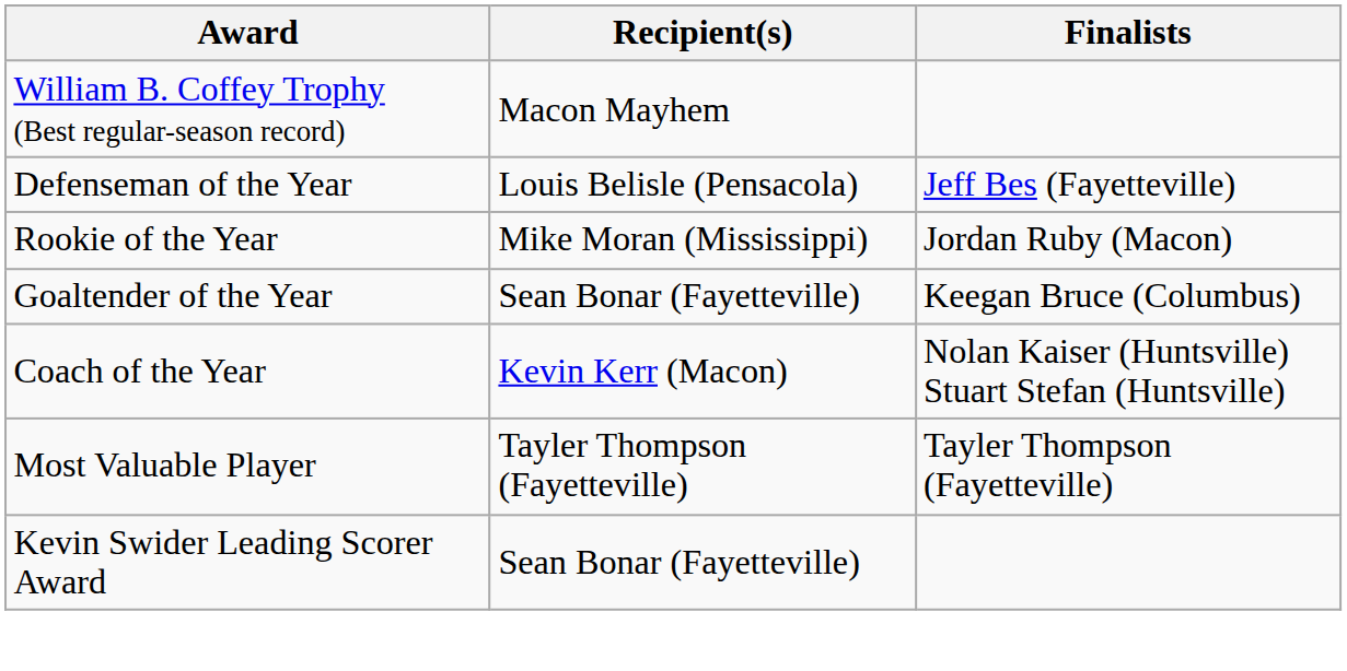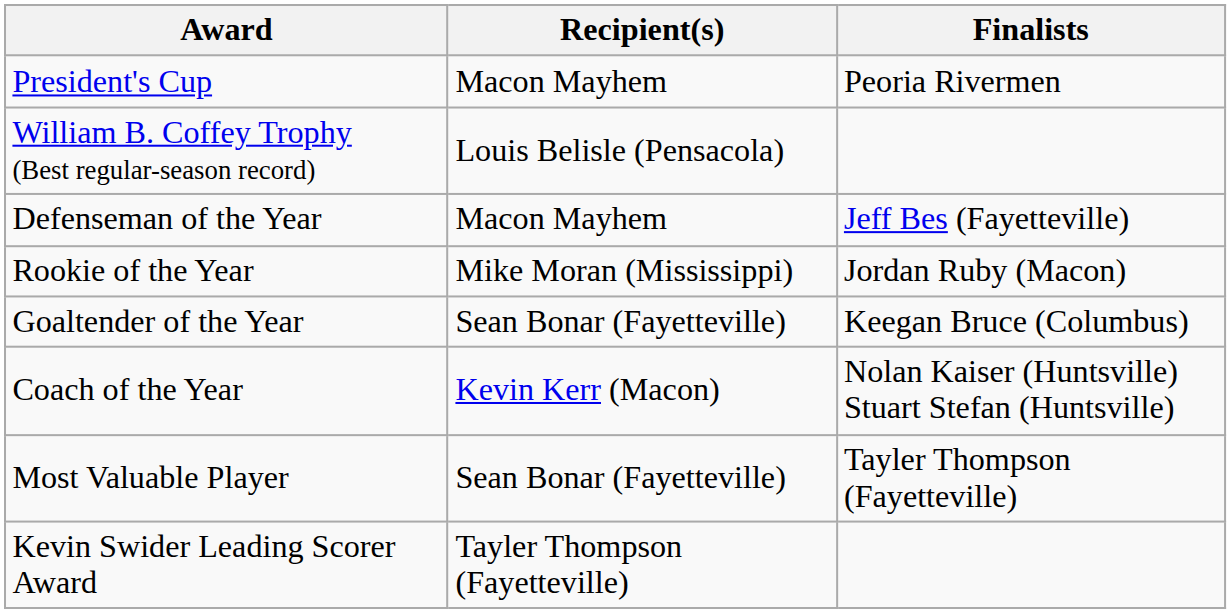 <table class="wikitable">
 <tr>
 <th>Award</th>
 <th>Recipient(s)</th>
 <th>Finalists</th>
 </tr>
 <tr>
+<td><a href='#'>President's Cup</a></td>
+<td>Macon Mayhem</td>
+<td>Peoria Rivermen</td>
+</tr>
+<tr>
 <td><a href='#'>William B. Coffey Trophy</a><br><small>(Best regular-season record)</small></td>
-<td>Macon Mayhem</td>
+<td>Louis Belisle (Pensacola)</td>
 <td></td>
 </tr>
 <tr>
 <td>Defenseman of the Year</td>
-<td>Louis Belisle (Pensacola)</td>
+<td>Macon Mayhem</td>
 <td><a href='#'>Jeff Bes</a> (Fayetteville)</td>
 </tr>
 <tr>
 <td>Rookie of the Year</td>
 <td>Mike Moran (Mississippi)</td>
 <td>Jordan Ruby (Macon)</td>
 </tr>
 <tr>
 <td>Goaltender of the Year</td>
 <td>Sean Bonar (Fayetteville)</td>
 <td>Keegan Bruce (Columbus)</td>
 </tr>
 <tr>
 <td>Coach of the Year</td>
 <td><a href='#'>Kevin Kerr</a> (Macon)</td>
 <td>Nolan Kaiser (Huntsville)<br>Stuart Stefan (Huntsville)</td>
 </tr>
 <tr>
 <td>Most Valuable Player</td>
-<td>Tayler Thompson (Fayetteville)</td>
+<td>Sean Bonar (Fayetteville)</td>
 <td>Tayler Thompson (Fayetteville)</td>
 </tr>
 <tr>
 <td>Kevin Swider Leading Scorer Award</td>
-<td>Sean Bonar (Fayetteville)</td>
+<td>Tayler Thompson (Fayetteville)</td>
 <td></td>
 </tr>
 </table>
